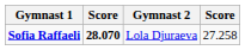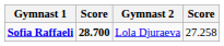 <table class="wikitable">
 <tr>
 <th>Gymnast 1</th>
 <th>Score</th>
 <th>Gymnast 2</th>
 <th>Score</th>
 </tr>
 <tr>
 <td><strong><a href='#'>Sofia Raffaeli</a></strong></td>
-<td><strong>28.070</strong></td>
+<td><strong>28.700</strong></td>
 <td><a href='#'>Lola Djuraeva</a></td>
 <td>27.258</td>
 </tr>
 </table>
